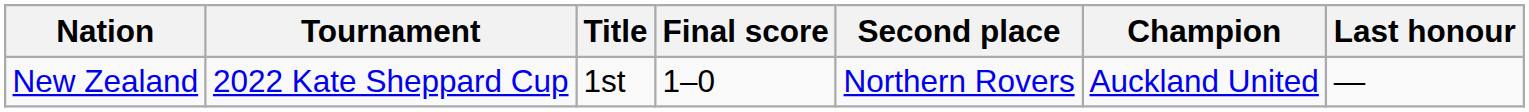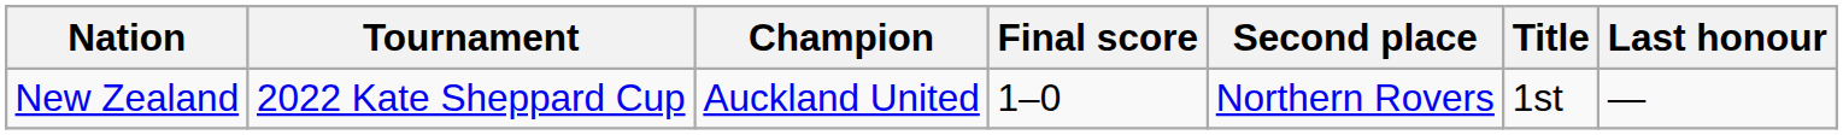 <table class=wikitable style="font-size:14px">
 <tr>
 <th>Nation</th>
 <th>Tournament</th>
-<th data-sort-type="number">Title</th>
+<th>Champion</th>
 <th>Final score</th>
 <th>Second place</th>
-<th>Champion</th>
+<th data-sort-type="number">Title</th>
 <th>Last honour</th>
 </tr>
 <tr>
 <td> <a href='#'>New Zealand</a></td>
 <td><a href='#'>2022 Kate Sheppard Cup</a></td>
-<td>1st</td>
+<td><a href='#'>Auckland United</a></td>
 <td>1–0</td>
 <td><a href='#'>Northern Rovers</a></td>
-<td><a href='#'>Auckland United</a></td>
+<td>1st</td>
 <td>—</td>
 </tr>
 </table>
